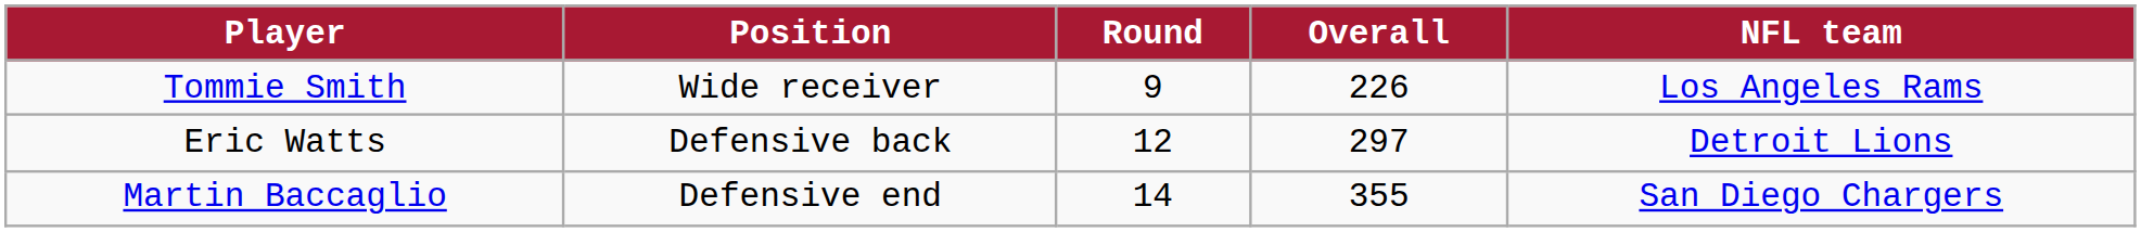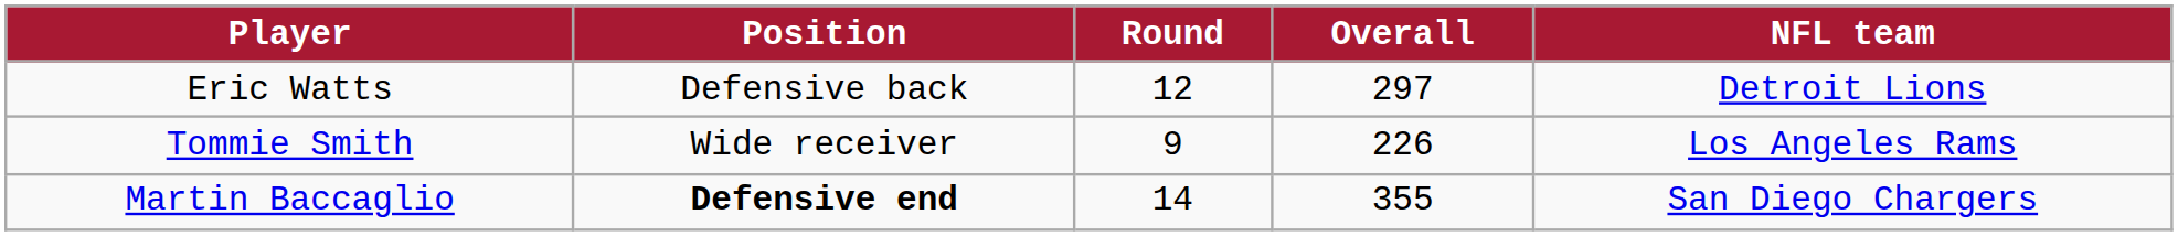 <table class="wikitable" width="65%">
 <tr align="center" style="background:#A81933;color:#FFFFFF;">
 <td><strong>Player</strong></td>
 <td><strong>Position</strong></td>
 <td><strong>Round</strong></td>
 <td><strong>Overall</strong></td>
 <td><strong>NFL team</strong></td>
 </tr>
 <tr align="center" bgcolor="">
+<td>Eric Watts</td>
+<td>Defensive back</td>
+<td>12</td>
+<td>297</td>
+<td><a href='#'>Detroit Lions</a></td>
+</tr>
+<tr align="center" bgcolor="">
 <td><a href='#'>Tommie Smith</a></td>
 <td>Wide receiver</td>
 <td>9</td>
 <td>226</td>
 <td><a href='#'>Los Angeles Rams</a></td>
 </tr>
 <tr align="center" bgcolor="">
-<td>Eric Watts</td>
-<td>Defensive back</td>
-<td>12</td>
-<td>297</td>
-<td><a href='#'>Detroit Lions</a></td>
-</tr>
-<tr align="center" bgcolor="">
 <td><a href='#'>Martin Baccaglio</a></td>
-<td>Defensive end</td>
+<td><strong>Defensive end</strong></td>
 <td>14</td>
 <td>355</td>
 <td><a href='#'>San Diego Chargers</a></td>
 </tr>
 </table>
